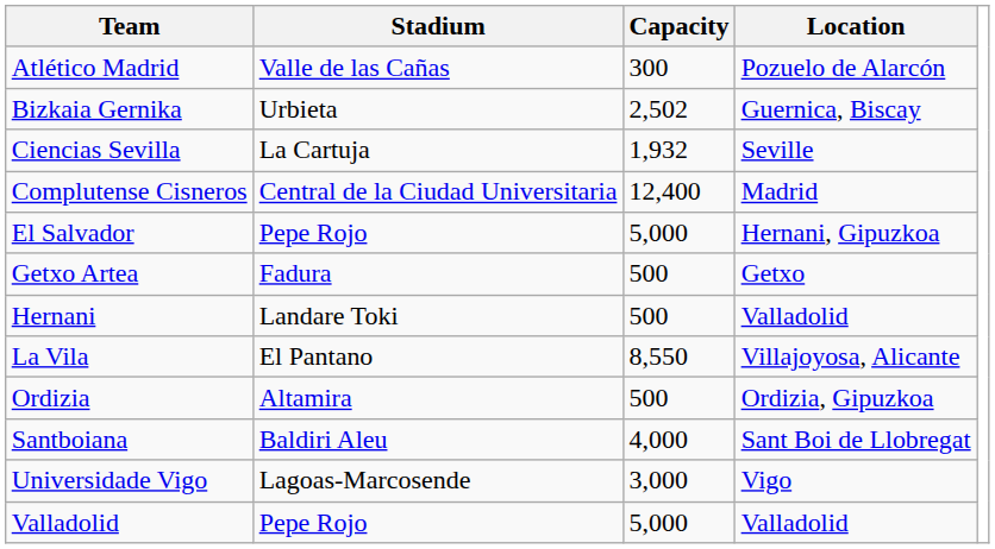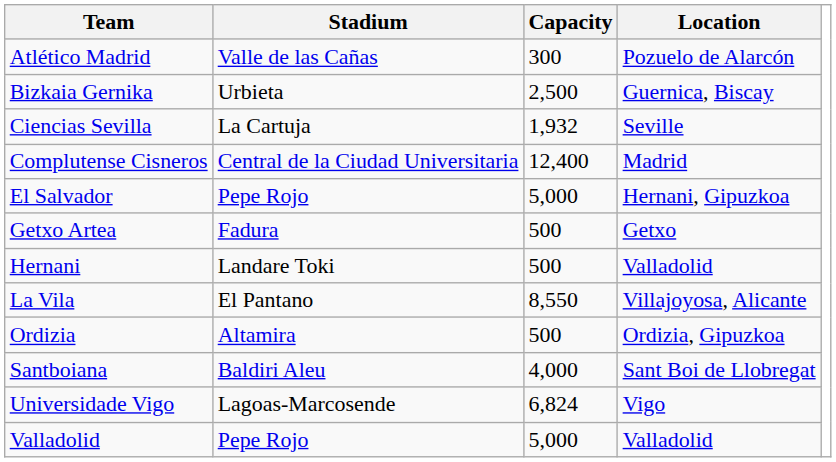 <table class="wikitable sortable">
 <tr>
 <th>Team</th>
 <th>Stadium</th>
 <th>Capacity</th>
 <th>Location</th>
 <th style="background:white; border:none;"></th>
 </tr>
 <tr>
 <td><a href='#'>Atlético Madrid</a></td>
 <td><a href='#'>Valle de las Cañas</a></td>
 <td>300</td>
 <td><a href='#'>Pozuelo de Alarcón</a></td>
 <td rowspan="12" style="background:white; border:none;"></td>
 </tr>
 <tr>
 <td><a href='#'>Bizkaia Gernika</a></td>
 <td>Urbieta</td>
-<td>2,502</td>
+<td>2,500</td>
 <td><a href='#'>Guernica</a>, <a href='#'>Biscay</a></td>
 </tr>
 <tr>
 <td><a href='#'>Ciencias Sevilla</a></td>
 <td>La Cartuja</td>
 <td>1,932</td>
 <td><a href='#'>Seville</a></td>
 </tr>
 <tr>
 <td><a href='#'>Complutense Cisneros</a></td>
 <td><a href='#'>Central de la Ciudad Universitaria</a></td>
 <td>12,400</td>
 <td><a href='#'>Madrid</a></td>
 </tr>
 <tr>
 <td><a href='#'>El Salvador</a></td>
 <td><a href='#'>Pepe Rojo</a></td>
 <td>5,000</td>
 <td><a href='#'>Hernani</a>, <a href='#'>Gipuzkoa</a></td>
 </tr>
 <tr>
 <td><a href='#'>Getxo Artea</a></td>
 <td><a href='#'>Fadura</a></td>
 <td>500</td>
 <td><a href='#'>Getxo</a></td>
 </tr>
 <tr>
 <td><a href='#'>Hernani</a></td>
 <td>Landare Toki</td>
 <td>500</td>
 <td><a href='#'>Valladolid</a></td>
 </tr>
 <tr>
 <td><a href='#'>La Vila</a></td>
 <td>El Pantano</td>
 <td>8,550</td>
 <td><a href='#'>Villajoyosa</a>, <a href='#'>Alicante</a></td>
 </tr>
 <tr>
 <td><a href='#'>Ordizia</a></td>
 <td><a href='#'>Altamira</a></td>
 <td>500</td>
 <td><a href='#'>Ordizia</a>, <a href='#'>Gipuzkoa</a></td>
 </tr>
 <tr>
 <td><a href='#'>Santboiana</a></td>
 <td><a href='#'>Baldiri Aleu</a></td>
 <td>4,000</td>
 <td><a href='#'>Sant Boi de Llobregat</a></td>
 </tr>
 <tr>
 <td><a href='#'>Universidade Vigo</a></td>
 <td>Lagoas-Marcosende</td>
-<td>3,000</td>
+<td>6,824</td>
 <td><a href='#'>Vigo</a></td>
 </tr>
 <tr>
 <td><a href='#'>Valladolid</a></td>
 <td><a href='#'>Pepe Rojo</a></td>
 <td>5,000</td>
 <td><a href='#'>Valladolid</a></td>
 </tr>
 </table>
